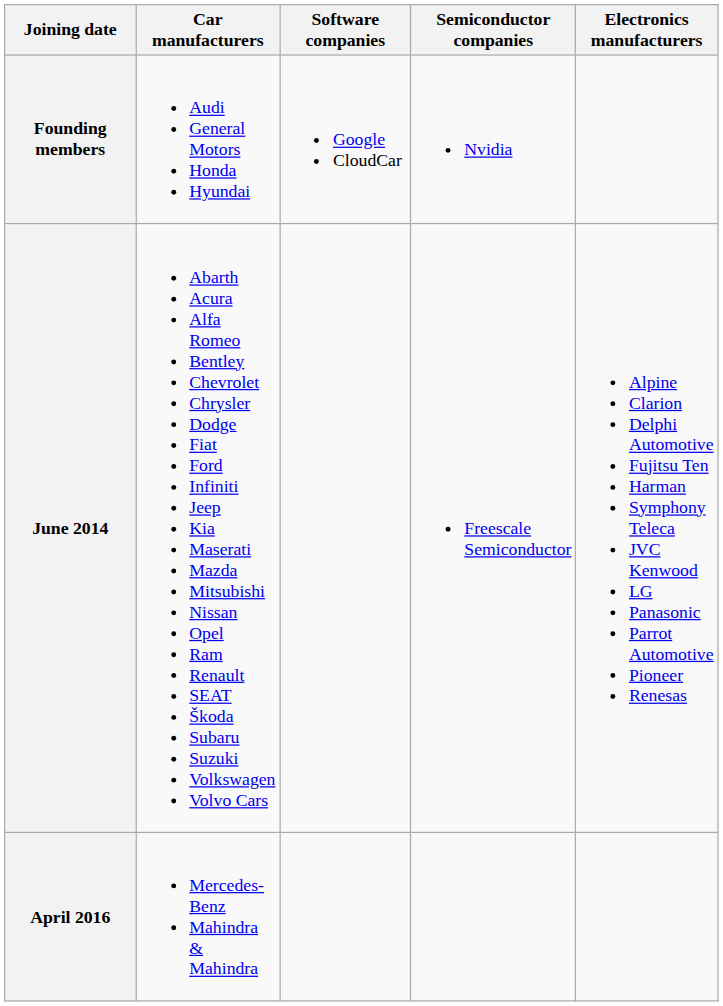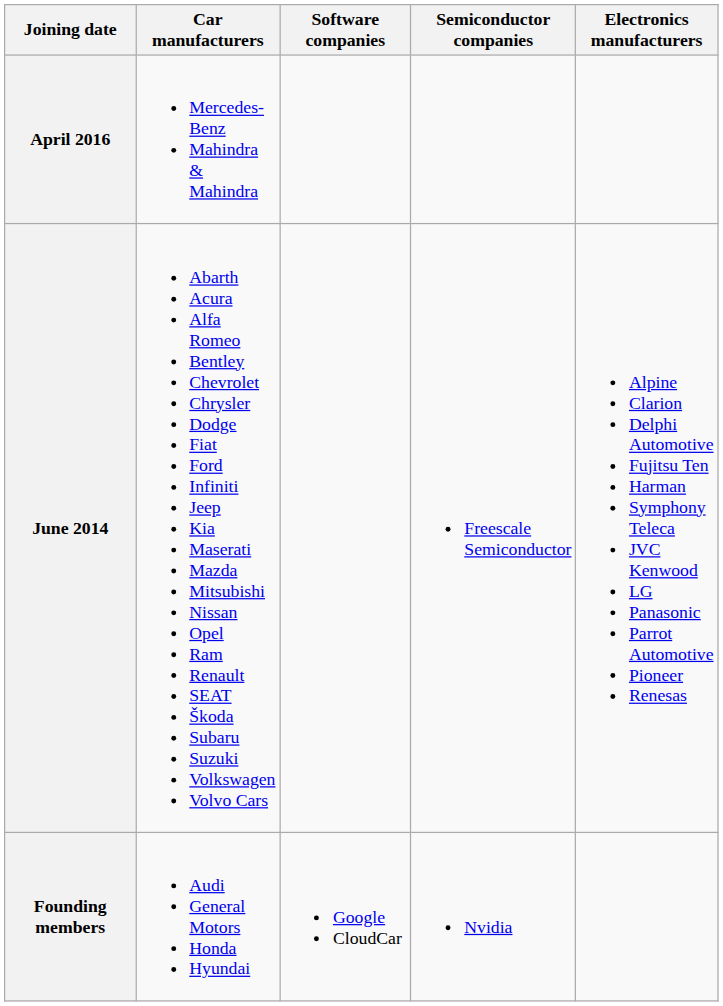 <table class="wikitable" style="text-align:left; font-size: 90%;">
 <tr>
 <th width="100">Joining date</th>
 <th width="100">Car manufacturers</th>
 <th width="100">Software companies</th>
 <th width="100">Semiconductor companies</th>
 <th width="100">Electronics manufacturers</th>
 </tr>
 <tr>
-<th>Founding members</th>
-<td><br><ul><li><a href='#'>Audi</a></li><li><a href='#'>General Motors</a></li><li><a href='#'>Honda</a></li><li><a href='#'>Hyundai</a></li></ul></td>
-<td><br><ul><li><a href='#'>Google</a></li><li>CloudCar</li></ul></td>
-<td><br><ul><li><a href='#'>Nvidia</a></li></ul></td>
+<th>April 2016</th>
+<td><br><ul><li><a href='#'>Mercedes-Benz</a></li><li><a href='#'>Mahindra & Mahindra</a></li></ul></td>
+<td></td>
+<td></td>
 <td></td>
 </tr>
 <tr>
 <th>June 2014</th>
 <td><br><ul><li><a href='#'>Abarth</a></li><li><a href='#'>Acura</a></li><li><a href='#'>Alfa Romeo</a></li><li><a href='#'>Bentley</a></li><li><a href='#'>Chevrolet</a></li><li><a href='#'>Chrysler</a></li><li><a href='#'>Dodge</a></li><li><a href='#'>Fiat</a></li><li><a href='#'>Ford</a></li><li><a href='#'>Infiniti</a></li><li><a href='#'>Jeep</a></li><li><a href='#'>Kia</a></li><li><a href='#'>Maserati</a></li><li><a href='#'>Mazda</a></li><li><a href='#'>Mitsubishi</a></li><li><a href='#'>Nissan</a></li><li><a href='#'>Opel</a></li><li><a href='#'>Ram</a></li><li><a href='#'>Renault</a></li><li><a href='#'>SEAT</a></li><li><a href='#'>Škoda</a></li><li><a href='#'>Subaru</a></li><li><a href='#'>Suzuki</a></li><li><a href='#'>Volkswagen</a></li><li><a href='#'>Volvo Cars</a></li></ul></td>
 <td></td>
 <td><br><ul><li><a href='#'>Freescale Semiconductor</a></li></ul></td>
 <td><br><ul><li><a href='#'>Alpine</a></li><li><a href='#'>Clarion</a></li><li><a href='#'>Delphi Automotive</a></li><li><a href='#'>Fujitsu Ten</a></li><li><a href='#'>Harman</a></li><li><a href='#'>Symphony Teleca</a></li><li><a href='#'>JVC Kenwood</a></li><li><a href='#'>LG</a></li><li><a href='#'>Panasonic</a></li><li><a href='#'>Parrot Automotive</a></li><li><a href='#'>Pioneer</a></li><li><a href='#'>Renesas</a></li></ul></td>
 </tr>
 <tr>
-<th>April 2016</th>
-<td><br><ul><li><a href='#'>Mercedes-Benz</a></li><li><a href='#'>Mahindra & Mahindra</a></li></ul></td>
-<td></td>
-<td></td>
+<th>Founding members</th>
+<td><br><ul><li><a href='#'>Audi</a></li><li><a href='#'>General Motors</a></li><li><a href='#'>Honda</a></li><li><a href='#'>Hyundai</a></li></ul></td>
+<td><br><ul><li><a href='#'>Google</a></li><li>CloudCar</li></ul></td>
+<td><br><ul><li><a href='#'>Nvidia</a></li></ul></td>
 <td></td>
 </tr>
 </table>
